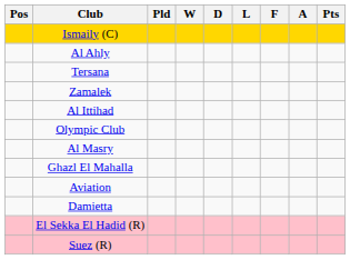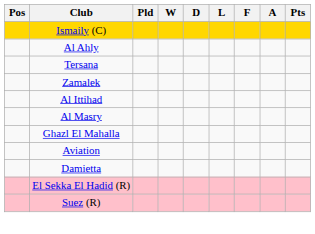 <table class="wikitable sortable" bgcolor="#f7f8ff">
 <tr>
 <th width=30>Pos</th>
 <th>Club</th>
 <th width=30>Pld</th>
 <th width=30>W</th>
 <th width=30>D</th>
 <th width=30>L</th>
 <th width=30>F</th>
 <th width=30>A</th>
 <th width=30>Pts</th>
 </tr>
 <tr bgcolor="gold" align="center">
 <td></td>
 <td><a href='#'>Ismaily</a> (C)</td>
 <td></td>
 <td></td>
 <td></td>
 <td></td>
 <td></td>
 <td></td>
 <td></td>
 </tr>
 <tr align="center">
 <td></td>
 <td><a href='#'>Al Ahly</a></td>
 <td></td>
 <td></td>
 <td></td>
 <td></td>
 <td></td>
 <td></td>
 <td></td>
 </tr>
 <tr align="center">
 <td></td>
 <td><a href='#'>Tersana</a></td>
 <td></td>
 <td></td>
 <td></td>
 <td></td>
 <td></td>
 <td></td>
 <td></td>
 </tr>
 <tr align="center">
 <td></td>
 <td><a href='#'>Zamalek</a></td>
 <td></td>
 <td></td>
 <td></td>
 <td></td>
 <td></td>
 <td></td>
 <td></td>
 </tr>
 <tr align="center">
 <td></td>
 <td><a href='#'>Al Ittihad</a></td>
-<td></td>
-<td></td>
-<td></td>
-<td></td>
-<td></td>
-<td></td>
-<td></td>
-</tr>
-<tr align="center">
-<td></td>
-<td><a href='#'>Olympic Club</a></td>
 <td></td>
 <td></td>
 <td></td>
 <td></td>
 <td></td>
 <td></td>
 <td></td>
 </tr>
 <tr align="center">
 <td></td>
 <td><a href='#'>Al Masry</a></td>
 <td></td>
 <td></td>
 <td></td>
 <td></td>
 <td></td>
 <td></td>
 <td></td>
 </tr>
 <tr align="center">
 <td></td>
 <td><a href='#'>Ghazl El Mahalla</a></td>
 <td></td>
 <td></td>
 <td></td>
 <td></td>
 <td></td>
 <td></td>
 <td></td>
 </tr>
 <tr align="center">
 <td></td>
 <td><a href='#'>Aviation</a></td>
 <td></td>
 <td></td>
 <td></td>
 <td></td>
 <td></td>
 <td></td>
 <td></td>
 </tr>
 <tr align="center">
 <td></td>
 <td><a href='#'>Damietta</a></td>
 <td></td>
 <td></td>
 <td></td>
 <td></td>
 <td></td>
 <td></td>
 <td></td>
 </tr>
 <tr bgcolor="#FFC0CB" align="center">
 <td></td>
 <td><a href='#'>El Sekka El Hadid</a> (R)</td>
 <td></td>
 <td></td>
 <td></td>
 <td></td>
 <td></td>
 <td></td>
 <td></td>
 </tr>
 <tr bgcolor="#FFC0CB" align="center">
 <td></td>
 <td><a href='#'>Suez</a> (R)</td>
 <td></td>
 <td></td>
 <td></td>
 <td></td>
 <td></td>
 <td></td>
 <td></td>
 </tr>
 </table>
